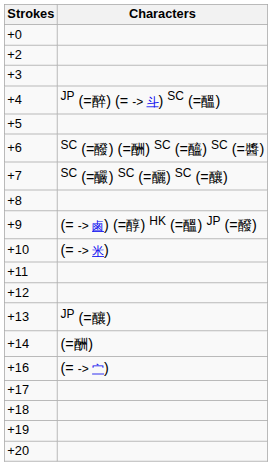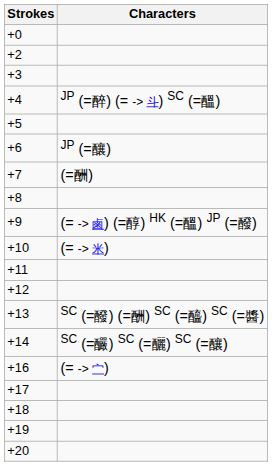 <table class="wikitable">
 <tr>
 <th>Strokes</th>
 <th>Characters</th>
 </tr>
 <tr>
 <td>+0</td>
 <td style="font-size: large;"></td>
 </tr>
 <tr>
 <td>+2</td>
 <td style="font-size: large;"> </td>
 </tr>
 <tr>
 <td>+3</td>
 <td style="font-size: large;">      </td>
 </tr>
 <tr>
 <td>+4</td>
 <td style="font-size: large;"> <sup>JP</sup> (=醉)      (= <small>-> <a href='#'>斗</a></small>)    <sup>SC</sup> (=醞) </td>
 </tr>
 <tr>
 <td>+5</td>
 <td style="font-size: large;">      </td>
 </tr>
 <tr>
 <td>+6</td>
-<td style="font-size: large;"><sup>SC</sup> (=醱)  (=酬)         <sup>SC</sup> (=醯) <sup>SC</sup> (=醬)</td>
+<td style="font-size: large;">      <sup>JP</sup> (=釀)</td>
 </tr>
 <tr>
 <td>+7</td>
-<td style="font-size: large;">           <sup>SC</sup> (=釅) <sup>SC</sup> (=釃) <sup>SC</sup> (=釀)</td>
+<td style="font-size: large;">   (=酬)</td>
 </tr>
 <tr>
 <td>+8</td>
 <td style="font-size: large;">            </td>
 </tr>
 <tr>
 <td>+9</td>
 <td style="font-size: large;">  (= <small>-> <a href='#'>鹵</a></small>)        (=醇) <sup>HK</sup> (=醞) <sup>JP</sup> (=醱)</td>
 </tr>
 <tr>
 <td>+10</td>
 <td style="font-size: large;">            (= <small>-> <a href='#'>米</a></small>) </td>
 </tr>
 <tr>
 <td>+11</td>
 <td style="font-size: large;">       </td>
 </tr>
 <tr>
 <td>+12</td>
 <td style="font-size: large;">    </td>
 </tr>
 <tr>
 <td>+13</td>
-<td style="font-size: large;">      <sup>JP</sup> (=釀)</td>
+<td style="font-size: large;"><sup>SC</sup> (=醱)  (=酬)         <sup>SC</sup> (=醯) <sup>SC</sup> (=醬)</td>
 </tr>
 <tr>
 <td>+14</td>
-<td style="font-size: large;">   (=酬)</td>
+<td style="font-size: large;">           <sup>SC</sup> (=釅) <sup>SC</sup> (=釃) <sup>SC</sup> (=釀)</td>
 </tr>
 <tr>
 <td>+16</td>
 <td style="font-size: large;"> (= <small>-> <a href='#'>宀</a></small>)</td>
 </tr>
 <tr>
 <td>+17</td>
 <td style="font-size: large;">   </td>
 </tr>
 <tr>
 <td>+18</td>
 <td style="font-size: large;"> </td>
 </tr>
 <tr>
 <td>+19</td>
 <td style="font-size: large;"> </td>
 </tr>
 <tr>
 <td>+20</td>
 <td style="font-size: large;"></td>
 </tr>
 </table>
